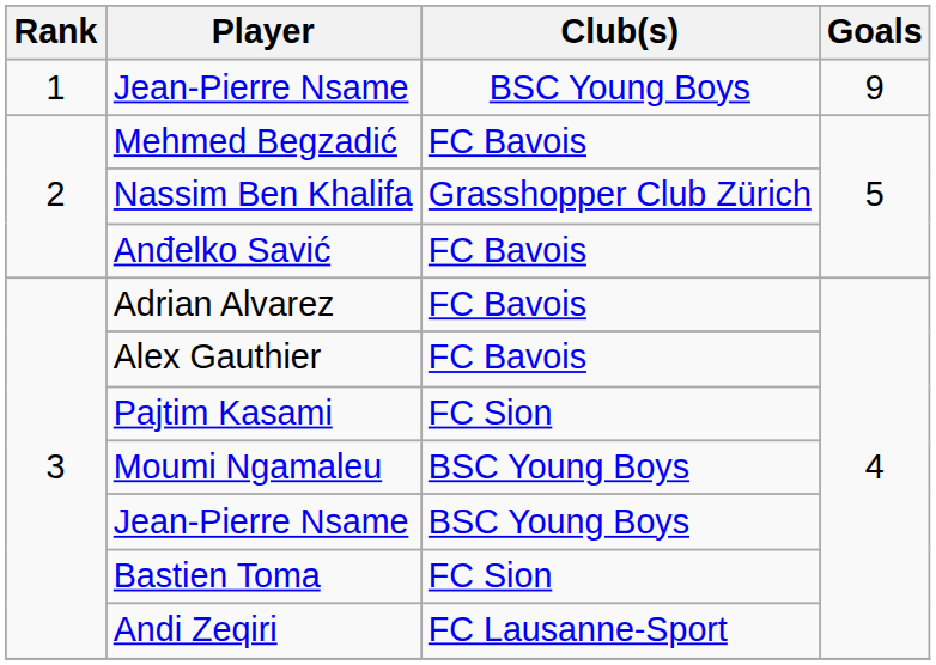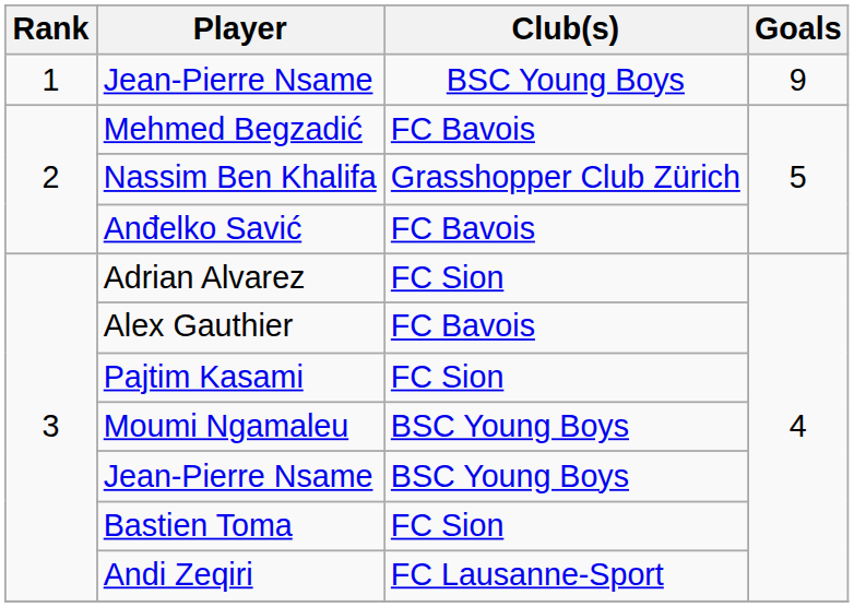 <table class="wikitable" style="text-align:center">
 <tr>
 <th>Rank</th>
 <th>Player</th>
 <th>Club(s)</th>
 <th>Goals</th>
 </tr>
 <tr>
 <td>1</td>
 <td align="left">  <a href='#'>Jean-Pierre Nsame</a></td>
 <td><a href='#'>BSC Young Boys</a></td>
 <td>9</td>
 </tr>
 <tr>
 <td rowspan="3">2</td>
 <td align="left"> <a href='#'>Mehmed Begzadić</a></td>
 <td align="left"><a href='#'>FC Bavois</a></td>
 <td rowspan="3">5</td>
 </tr>
 <tr>
 <td align="left"> <a href='#'>Nassim Ben Khalifa</a></td>
 <td align="left"><a href='#'>Grasshopper Club Zürich</a></td>
 </tr>
 <tr>
 <td align="left"> <a href='#'>Anđelko Savić</a></td>
 <td align="left"><a href='#'>FC Bavois</a></td>
 </tr>
 <tr>
 <td rowspan=7>3</td>
 <td align="left"> Adrian Alvarez</td>
-<td align="left"><a href='#'>FC Bavois</a></td>
+<td align="left"><a href='#'>FC Sion</a></td>
 <td rowspan=7>4</td>
 </tr>
 <tr>
 <td align="left"> Alex Gauthier</td>
 <td align="left"><a href='#'>FC Bavois</a></td>
 </tr>
 <tr>
 <td align="left"> <a href='#'>Pajtim Kasami</a></td>
 <td align="left"><a href='#'>FC Sion</a></td>
 </tr>
 <tr>
 <td align="left"> <a href='#'>Moumi Ngamaleu</a></td>
 <td align="left"><a href='#'>BSC Young Boys</a></td>
 </tr>
 <tr>
 <td align="left"> <a href='#'>Jean-Pierre Nsame</a></td>
 <td align="left"><a href='#'>BSC Young Boys</a></td>
 </tr>
 <tr>
 <td align="left"> <a href='#'>Bastien Toma</a></td>
 <td align="left"><a href='#'>FC Sion</a></td>
 </tr>
 <tr>
 <td align="left"> <a href='#'>Andi Zeqiri</a></td>
 <td align="left"><a href='#'>FC Lausanne-Sport</a></td>
 </tr>
 <tr>
 </tr>
 </table>
